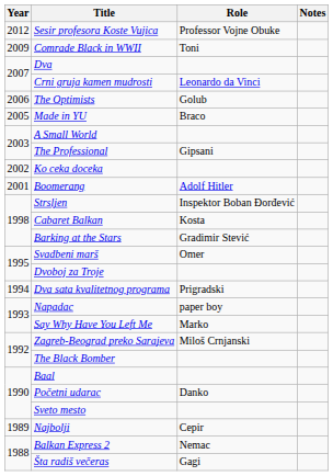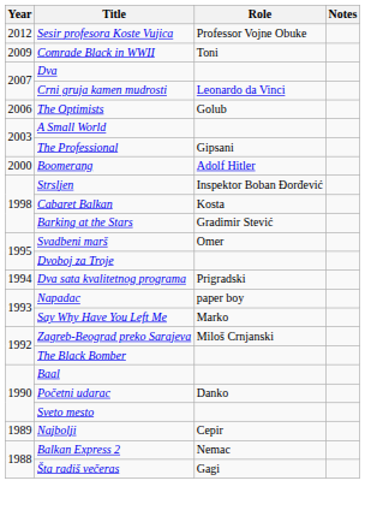 <table class="wikitable sortable">
 <tr>
 <th>Year</th>
 <th>Title</th>
 <th>Role</th>
 <th class="unsortable">Notes</th>
 </tr>
 <tr>
 <td>2012</td>
 <td><em><a href='#'>Sesir profesora Koste Vujica</a></em></td>
 <td>Professor Vojne Obuke</td>
 <td></td>
 </tr>
 <tr>
 <td>2009</td>
 <td><em><a href='#'>Comrade Black in WWII</a></em></td>
 <td>Toni</td>
 <td></td>
 </tr>
 <tr>
 <td rowspan="2">2007</td>
 <td><em><a href='#'>Dva</a></em></td>
 <td></td>
 <td></td>
 </tr>
 <tr>
 <td><em><a href='#'>Crni gruja kamen mudrosti</a></em></td>
 <td><a href='#'>Leonardo da Vinci</a></td>
 <td></td>
 </tr>
 <tr>
 <td>2006</td>
 <td><em><a href='#'>The Optimists</a></em></td>
 <td>Golub</td>
 <td></td>
 </tr>
 <tr>
-<td>2005</td>
-<td><em><a href='#'>Made in YU</a></em></td>
-<td>Braco</td>
-<td></td>
-</tr>
-<tr>
 <td rowspan="2">2003</td>
 <td><em><a href='#'>A Small World</a></em></td>
 <td></td>
 <td></td>
 </tr>
 <tr>
 <td><em><a href='#'>The Professional</a></em></td>
 <td>Gipsani</td>
 <td></td>
 </tr>
 <tr>
-<td>2002</td>
-<td><em><a href='#'>Ko ceka doceka</a></em></td>
-<td></td>
-<td></td>
-</tr>
-<tr>
-<td>2001</td>
+<td>2000</td>
 <td><em><a href='#'>Boomerang</a></em></td>
 <td><a href='#'>Adolf Hitler</a></td>
 <td></td>
 </tr>
 <tr>
 <td rowspan="3">1998</td>
 <td><em><a href='#'>Strsljen</a></em></td>
 <td>Inspektor Boban Đorđević</td>
 <td></td>
 </tr>
 <tr>
 <td><em><a href='#'>Cabaret Balkan</a></em></td>
 <td>Kosta</td>
 <td></td>
 </tr>
 <tr>
 <td><em><a href='#'>Barking at the Stars</a></em></td>
 <td>Gradimir Stević</td>
 <td></td>
 </tr>
 <tr>
 <td rowspan="2">1995</td>
 <td><em><a href='#'>Svadbeni marš</a></em></td>
 <td>Omer</td>
 <td></td>
 </tr>
 <tr>
 <td><em><a href='#'>Dvoboj za Troje</a></em></td>
 <td></td>
 <td></td>
 </tr>
 <tr>
 <td>1994</td>
 <td><em><a href='#'>Dva sata kvalitetnog programa</a></em></td>
 <td>Prigradski</td>
 <td></td>
 </tr>
 <tr>
 <td rowspan="2">1993</td>
 <td><em><a href='#'>Napadac</a></em></td>
 <td>paper boy</td>
 <td></td>
 </tr>
 <tr>
 <td><em><a href='#'>Say Why Have You Left Me</a></em></td>
 <td>Marko</td>
 <td></td>
 </tr>
 <tr>
 <td rowspan="2">1992</td>
 <td><em><a href='#'>Zagreb-Beograd preko Sarajeva</a></em></td>
 <td>Miloš Crnjanski</td>
 <td></td>
 </tr>
 <tr>
 <td><em><a href='#'>The Black Bomber</a></em></td>
 <td></td>
 <td></td>
 </tr>
 <tr>
 <td rowspan="3">1990</td>
 <td><em><a href='#'>Baal</a></em></td>
 <td></td>
 <td></td>
 </tr>
 <tr>
 <td><em><a href='#'>Početni udarac</a></em></td>
 <td>Danko</td>
 <td></td>
 </tr>
 <tr>
 <td><em><a href='#'>Sveto mesto</a></em></td>
 <td></td>
 <td></td>
 </tr>
 <tr>
 <td rowspan="1">1989</td>
 <td><em><a href='#'>Najbolji</a></em></td>
 <td>Cepir</td>
 <td></td>
 </tr>
 <tr>
 <td rowspan="2">1988</td>
 <td><em><a href='#'>Balkan Express 2</a></em></td>
 <td>Nemac</td>
 <td></td>
 </tr>
 <tr>
 <td><em><a href='#'>Šta radiš večeras</a></em></td>
 <td>Gagi</td>
 <td></td>
 </tr>
 </table>
